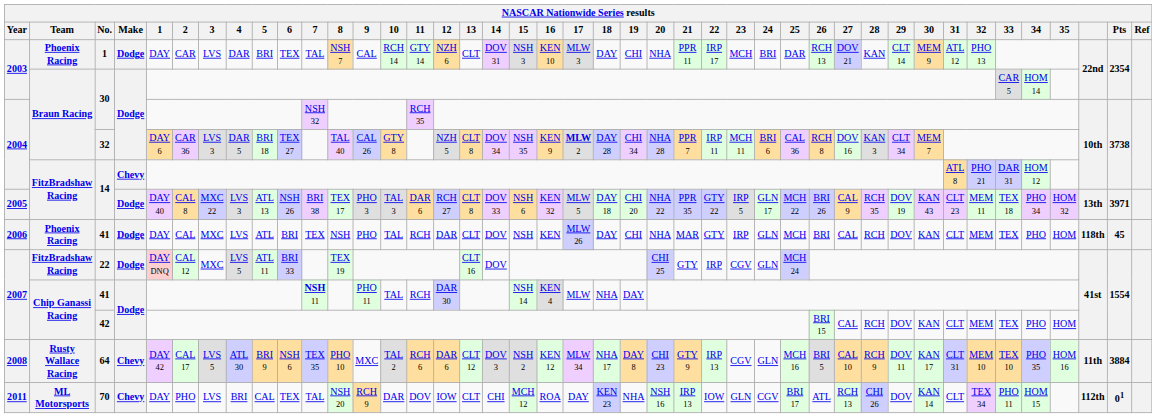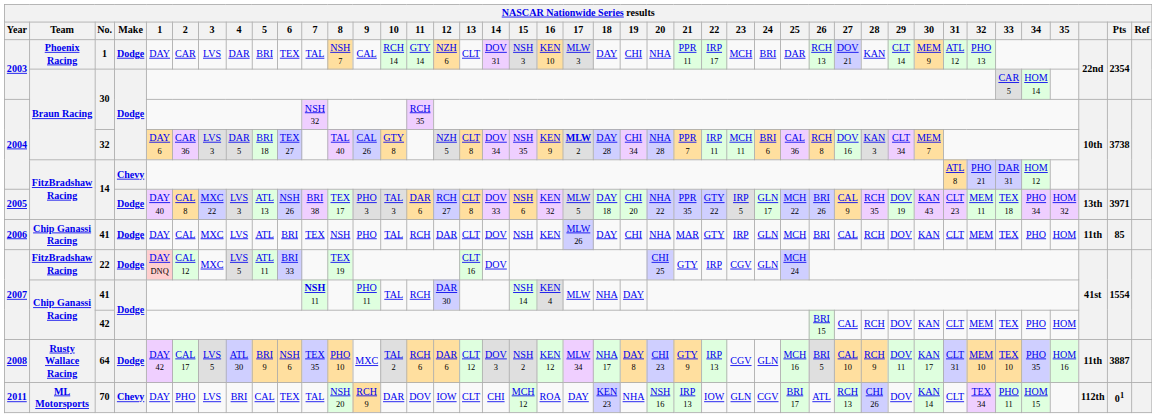 <table class="wikitable" style="text-align:center; font-size:75%">
 <tr>
 <th colspan=42><a href='#'>NASCAR Nationwide Series</a> results</th>
 </tr>
 <tr>
 <th>Year</th>
 <th>Team</th>
 <th>No.</th>
 <th>Make</th>
 <th>1</th>
 <th>2</th>
 <th>3</th>
 <th>4</th>
 <th>5</th>
 <th>6</th>
 <th>7</th>
 <th>8</th>
 <th>9</th>
 <th>10</th>
 <th>11</th>
 <th>12</th>
 <th>13</th>
 <th>14</th>
 <th>15</th>
 <th>16</th>
 <th>17</th>
 <th>18</th>
 <th>19</th>
 <th>20</th>
 <th>21</th>
 <th>22</th>
 <th>23</th>
 <th>24</th>
 <th>25</th>
 <th>26</th>
 <th>27</th>
 <th>28</th>
 <th>29</th>
 <th>30</th>
 <th>31</th>
 <th>32</th>
 <th>33</th>
 <th>34</th>
 <th>35</th>
 <th></th>
 <th>Pts</th>
 <th>Ref</th>
 </tr>
 <tr>
 <th rowspan=2><a href='#'>2003</a></th>
 <th><a href='#'>Phoenix Racing</a></th>
 <th>1</th>
 <th><a href='#'>Dodge</a></th>
 <td><a href='#'>DAY</a></td>
 <td><a href='#'>CAR</a></td>
 <td><a href='#'>LVS</a></td>
 <td><a href='#'>DAR</a></td>
 <td><a href='#'>BRI</a></td>
 <td><a href='#'>TEX</a></td>
 <td><a href='#'>TAL</a></td>
 <td style="background:#FFDF9F;"><a href='#'>NSH</a><br><small>7</small></td>
 <td><a href='#'>CAL</a></td>
 <td style="background:#DFFFDF;"><a href='#'>RCH</a><br><small>14</small></td>
 <td style="background:#DFFFDF;"><a href='#'>GTY</a><br><small>14</small></td>
 <td style="background:#FFDF9F;"><a href='#'>NZH</a><br><small>6</small></td>
 <td><a href='#'>CLT</a></td>
 <td style="background:#EFCFFF;"><a href='#'>DOV</a><br><small>31</small></td>
 <td style="background:#DFDFDF;"><a href='#'>NSH</a><br><small>3</small></td>
 <td style="background:#FFDF9F;"><a href='#'>KEN</a><br><small>10</small></td>
 <td style="background:#DFDFDF;"><a href='#'>MLW</a><br><small>3</small></td>
 <td><a href='#'>DAY</a></td>
 <td><a href='#'>CHI</a></td>
 <td><a href='#'>NHA</a></td>
 <td style="background:#DFFFDF;"><a href='#'>PPR</a><br><small>11</small></td>
 <td style="background:#DFFFDF;"><a href='#'>IRP</a><br><small>17</small></td>
 <td><a href='#'>MCH</a></td>
 <td><a href='#'>BRI</a></td>
 <td><a href='#'>DAR</a></td>
 <td style="background:#DFFFDF;"><a href='#'>RCH</a><br><small>13</small></td>
 <td style="background:#CFCFFF;"><a href='#'>DOV</a><br><small>21</small></td>
 <td><a href='#'>KAN</a></td>
 <td style="background:#DFFFDF;"><a href='#'>CLT</a><br><small>14</small></td>
 <td style="background:#FFDF9F;"><a href='#'>MEM</a><br><small>9</small></td>
 <td style="background:#DFFFDF;"><a href='#'>ATL</a><br><small>12</small></td>
 <td style="background:#DFFFDF;"><a href='#'>PHO</a><br><small>13</small></td>
 <td colspan=3></td>
 <th rowspan=2>22nd</th>
 <th rowspan=2>2354</th>
 <th rowspan=2></th>
 </tr>
 <tr>
 <th rowspan=3><a href='#'>Braun Racing</a></th>
 <th rowspan=2>30</th>
 <th rowspan=3><a href='#'>Dodge</a></th>
 <td colspan=32></td>
 <td style="background:#DFDFDF;"><a href='#'>CAR</a><br><small>5</small></td>
 <td style="background:#DFFFDF;"><a href='#'>HOM</a><br><small>14</small></td>
 <td></td>
 </tr>
 <tr>
 <th rowspan=3><a href='#'>2004</a></th>
 <td colspan=6></td>
 <td style="background:#EFCFFF;"><a href='#'>NSH</a><br><small>32</small></td>
 <td colspan=3></td>
 <td style="background:#EFCFFF;"><a href='#'>RCH</a><br><small>35</small></td>
 <td colspan=24></td>
 <th rowspan=3>10th</th>
 <th rowspan=3>3738</th>
 <th rowspan=3></th>
 </tr>
 <tr>
 <th>32</th>
 <td style="background:#FFDF9F;"><a href='#'>DAY</a><br><small>6</small></td>
 <td style="background:#EFCFFF;"><a href='#'>CAR</a><br><small>36</small></td>
 <td style="background:#DFDFDF;"><a href='#'>LVS</a><br><small>3</small></td>
 <td style="background:#DFDFDF;"><a href='#'>DAR</a><br><small>5</small></td>
 <td style="background:#DFFFDF;"><a href='#'>BRI</a><br><small>18</small></td>
 <td style="background:#CFCFFF;"><a href='#'>TEX</a><br><small>27</small></td>
 <td></td>
 <td style="background:#EFCFFF;"><a href='#'>TAL</a><br><small>40</small></td>
 <td style="background:#CFCFFF;"><a href='#'>CAL</a><br><small>26</small></td>
 <td style="background:#FFDF9F;"><a href='#'>GTY</a><br><small>8</small></td>
 <td></td>
 <td style="background:#DFDFDF;"><a href='#'>NZH</a><br><small>5</small></td>
 <td style="background:#FFDF9F;"><a href='#'>CLT</a><br><small>8</small></td>
 <td style="background:#EFCFFF;"><a href='#'>DOV</a><br><small>34</small></td>
 <td style="background:#EFCFFF;"><a href='#'>NSH</a><br><small>35</small></td>
 <td style="background:#FFDF9F;"><a href='#'>KEN</a><br><small>9</small></td>
 <td style="background:#DFDFDF;"><strong><a href='#'>MLW</a></strong><br><small>2</small></td>
 <td style="background:#CFCFFF;"><a href='#'>DAY</a><br><small>28</small></td>
 <td style="background:#EFCFFF;"><a href='#'>CHI</a><br><small>34</small></td>
 <td style="background:#CFCFFF;"><a href='#'>NHA</a><br><small>28</small></td>
 <td style="background:#FFDF9F;"><a href='#'>PPR</a><br><small>7</small></td>
 <td style="background:#DFFFDF;"><a href='#'>IRP</a><br><small>11</small></td>
 <td style="background:#DFFFDF;"><a href='#'>MCH</a><br><small>11</small></td>
 <td style="background:#FFDF9F;"><a href='#'>BRI</a><br><small>6</small></td>
 <td style="background:#EFCFFF;"><a href='#'>CAL</a><br><small>36</small></td>
 <td style="background:#FFDF9F;"><a href='#'>RCH</a><br><small>8</small></td>
 <td style="background:#DFFFDF;"><a href='#'>DOV</a><br><small>16</small></td>
 <td style="background:#DFDFDF;"><a href='#'>KAN</a><br><small>3</small></td>
 <td style="background:#EFCFFF;"><a href='#'>CLT</a><br><small>34</small></td>
 <td style="background:#FFDF9F;"><a href='#'>MEM</a><br><small>7</small></td>
 <td colspan=5></td>
 </tr>
 <tr>
 <th rowspan=2><a href='#'>FitzBradshaw Racing</a></th>
 <th rowspan=2>14</th>
 <th rowspan=1><a href='#'>Chevy</a></th>
 <td colspan=30></td>
 <td style="background:#FFDF9F;"><a href='#'>ATL</a><br><small>8</small></td>
 <td style="background:#CFCFFF;"><a href='#'>PHO</a><br><small>21</small></td>
 <td style="background:#CFCFFF;"><a href='#'>DAR</a><br><small>31</small></td>
 <td style="background:#DFFFDF;"><a href='#'>HOM</a><br><small>12</small></td>
 <td></td>
 </tr>
 <tr>
 <th><a href='#'>2005</a></th>
 <th rowspan=1><a href='#'>Dodge</a></th>
 <td style="background:#EFCFFF;"><a href='#'>DAY</a><br><small>40</small></td>
 <td style="background:#FFDF9F;"><a href='#'>CAL</a><br><small>8</small></td>
 <td style="background:#CFCFFF;"><a href='#'>MXC</a><br><small>22</small></td>
 <td style="background:#DFDFDF;"><a href='#'>LVS</a><br><small>3</small></td>
 <td style="background:#DFFFDF;"><a href='#'>ATL</a><br><small>13</small></td>
 <td style="background:#CFCFFF;"><a href='#'>NSH</a><br><small>26</small></td>
 <td style="background:#EFCFFF;"><a href='#'>BRI</a><br><small>38</small></td>
 <td style="background:#DFFFDF;"><a href='#'>TEX</a><br><small>17</small></td>
 <td style="background:#DFDFDF;"><a href='#'>PHO</a><br><small>3</small></td>
 <td style="background:#DFDFDF;"><a href='#'>TAL</a><br><small>3</small></td>
 <td style="background:#FFDF9F;"><a href='#'>DAR</a><br><small>6</small></td>
 <td style="background:#CFCFFF;"><a href='#'>RCH</a><br><small>27</small></td>
 <td style="background:#FFDF9F;"><a href='#'>CLT</a><br><small>8</small></td>
 <td style="background:#EFCFFF;"><a href='#'>DOV</a><br><small>33</small></td>
 <td style="background:#FFDF9F;"><a href='#'>NSH</a><br><small>6</small></td>
 <td style="background:#EFCFFF;"><a href='#'>KEN</a><br><small>32</small></td>
 <td style="background:#DFDFDF;"><a href='#'>MLW</a><br><small>5</small></td>
 <td style="background:#DFFFDF;"><a href='#'>DAY</a><br><small>18</small></td>
 <td style="background:#DFFFDF;"><a href='#'>CHI</a><br><small>20</small></td>
 <td style="background:#CFCFFF;"><a href='#'>NHA</a><br><small>22</small></td>
 <td style="background:#CFCFFF;"><a href='#'>PPR</a><br><small>35</small></td>
 <td style="background:#CFCFFF;"><a href='#'>GTY</a><br><small>22</small></td>
 <td style="background:#DFDFDF;"><a href='#'>IRP</a><br><small>5</small></td>
 <td style="background:#DFFFDF;"><a href='#'>GLN</a><br><small>17</small></td>
 <td style="background:#CFCFFF;"><a href='#'>MCH</a><br><small>22</small></td>
 <td style="background:#CFCFFF;"><a href='#'>BRI</a><br><small>26</small></td>
 <td style="background:#FFDF9F;"><a href='#'>CAL</a><br><small>9</small></td>
 <td style="background:#EFCFFF;"><a href='#'>RCH</a><br><small>35</small></td>
 <td style="background:#DFFFDF;"><a href='#'>DOV</a><br><small>19</small></td>
 <td style="background:#EFCFFF;"><a href='#'>KAN</a><br><small>43</small></td>
 <td style="background:#EFCFFF;"><a href='#'>CLT</a><br><small>23</small></td>
 <td style="background:#DFFFDF;"><a href='#'>MEM</a><br><small>11</small></td>
 <td style="background:#DFFFDF;"><a href='#'>TEX</a><br><small>18</small></td>
 <td style="background:#EFCFFF;"><a href='#'>PHO</a><br><small>34</small></td>
 <td style="background:#EFCFFF;"><a href='#'>HOM</a><br><small>32</small></td>
 <th>13th</th>
 <th>3971</th>
 <th></th>
 </tr>
 <tr>
 <th><a href='#'>2006</a></th>
-<th><a href='#'>Phoenix Racing</a></th>
+<th><a href='#'>Chip Ganassi Racing</a></th>
 <th>41</th>
 <th><a href='#'>Dodge</a></th>
 <td><a href='#'>DAY</a></td>
 <td><a href='#'>CAL</a></td>
 <td><a href='#'>MXC</a></td>
 <td><a href='#'>LVS</a></td>
 <td><a href='#'>ATL</a></td>
 <td><a href='#'>BRI</a></td>
 <td><a href='#'>TEX</a></td>
 <td><a href='#'>NSH</a></td>
 <td><a href='#'>PHO</a></td>
 <td><a href='#'>TAL</a></td>
 <td><a href='#'>RCH</a></td>
 <td><a href='#'>DAR</a></td>
 <td><a href='#'>CLT</a></td>
 <td><a href='#'>DOV</a></td>
 <td><a href='#'>NSH</a></td>
 <td><a href='#'>KEN</a></td>
 <td style="background:#CFCFFF;"><a href='#'>MLW</a><br><small>26</small></td>
 <td><a href='#'>DAY</a></td>
 <td><a href='#'>CHI</a></td>
 <td><a href='#'>NHA</a></td>
 <td><a href='#'>MAR</a></td>
 <td><a href='#'>GTY</a></td>
 <td><a href='#'>IRP</a></td>
 <td><a href='#'>GLN</a></td>
 <td><a href='#'>MCH</a></td>
 <td><a href='#'>BRI</a></td>
 <td><a href='#'>CAL</a></td>
 <td><a href='#'>RCH</a></td>
 <td><a href='#'>DOV</a></td>
 <td><a href='#'>KAN</a></td>
 <td><a href='#'>CLT</a></td>
 <td><a href='#'>MEM</a></td>
 <td><a href='#'>TEX</a></td>
 <td><a href='#'>PHO</a></td>
 <td><a href='#'>HOM</a></td>
-<th>118th</th>
-<th>45</th>
+<th>11th</th>
+<th>85</th>
 <th></th>
 </tr>
 <tr>
 <th rowspan=3><a href='#'>2007</a></th>
 <th><a href='#'>FitzBradshaw Racing</a></th>
 <th>22</th>
 <th><a href='#'>Dodge</a></th>
 <td style="background:#FFCFCF;"><a href='#'>DAY</a><br><small>DNQ</small></td>
 <td style="background:#DFFFDF;"><a href='#'>CAL</a><br><small>12</small></td>
 <td><a href='#'>MXC</a></td>
 <td style="background:#DFDFDF;"><a href='#'>LVS</a><br><small>5</small></td>
 <td style="background:#DFFFDF;"><a href='#'>ATL</a><br><small>11</small></td>
 <td style="background:#CFCFFF;"><a href='#'>BRI</a><br><small>33</small></td>
 <td></td>
 <td style="background:#DFFFDF;"><a href='#'>TEX</a><br><small>19</small></td>
 <td colspan=4></td>
 <td style="background:#DFFFDF;"><a href='#'>CLT</a><br><small>16</small></td>
 <td><a href='#'>DOV</a></td>
 <td colspan=5></td>
 <td style="background:#CFCFFF;"><a href='#'>CHI</a><br><small>25</small></td>
 <td><a href='#'>GTY</a></td>
 <td><a href='#'>IRP</a></td>
 <td><a href='#'>CGV</a></td>
 <td><a href='#'>GLN</a></td>
 <td style="background:#CFCFFF;"><a href='#'>MCH</a><br><small>24</small></td>
 <td colspan=10></td>
 <th rowspan=3>41st</th>
 <th rowspan=3>1554</th>
 <th rowspan=3></th>
 </tr>
 <tr>
 <th rowspan=2><a href='#'>Chip Ganassi Racing</a></th>
 <th>41</th>
 <th rowspan=2><a href='#'>Dodge</a></th>
 <td colspan=6></td>
 <td style="background:#DFFFDF;"><strong><a href='#'>NSH</a></strong><br><small>11</small></td>
 <td></td>
 <td style="background:#DFFFDF;"><a href='#'>PHO</a><br><small>11</small></td>
 <td><a href='#'>TAL</a></td>
 <td><a href='#'>RCH</a></td>
 <td style="background:#CFCFFF;"><a href='#'>DAR</a><br><small>30</small></td>
 <td colspan=2></td>
 <td style="background:#DFFFDF;"><a href='#'>NSH</a><br><small>14</small></td>
 <td style="background:#DFDFDF;"><a href='#'>KEN</a><br><small>4</small></td>
 <td><a href='#'>MLW</a></td>
 <td><a href='#'>NHA</a></td>
 <td><a href='#'>DAY</a></td>
 <td colspan=16></td>
 </tr>
 <tr>
 <th>42</th>
 <td colspan=25></td>
 <td style="background:#DFFFDF;"><a href='#'>BRI</a><br><small>15</small></td>
 <td><a href='#'>CAL</a></td>
 <td><a href='#'>RCH</a></td>
 <td><a href='#'>DOV</a></td>
 <td><a href='#'>KAN</a></td>
 <td><a href='#'>CLT</a></td>
 <td><a href='#'>MEM</a></td>
 <td><a href='#'>TEX</a></td>
 <td><a href='#'>PHO</a></td>
 <td><a href='#'>HOM</a></td>
 </tr>
 <tr>
 <th><a href='#'>2008</a></th>
 <th><a href='#'>Rusty Wallace Racing</a></th>
 <th>64</th>
-<th><a href='#'>Chevy</a></th>
+<th><a href='#'>Dodge</a></th>
 <td style="background:#EFCFFF;"><a href='#'>DAY</a><br><small>42</small></td>
 <td style="background:#DFFFDF;"><a href='#'>CAL</a><br><small>17</small></td>
 <td style="background:#DFDFDF;"><a href='#'>LVS</a><br><small>5</small></td>
 <td style="background:#CFCFFF;"><a href='#'>ATL</a><br><small>30</small></td>
 <td style="background:#FFDF9F;"><a href='#'>BRI</a><br><small>9</small></td>
 <td style="background:#FFDF9F;"><a href='#'>NSH</a><br><small>6</small></td>
 <td style="background:#CFCFFF;"><a href='#'>TEX</a><br><small>35</small></td>
 <td style="background:#FFDF9F;"><a href='#'>PHO</a><br><small>10</small></td>
 <td><a href='#'>MXC</a></td>
 <td style="background:#DFDFDF;"><a href='#'>TAL</a><br><small>2</small></td>
 <td style="background:#FFDF9F;"><a href='#'>RCH</a><br><small>6</small></td>
 <td style="background:#FFDF9F;"><a href='#'>DAR</a><br><small>6</small></td>
 <td style="background:#DFFFDF;"><a href='#'>CLT</a><br><small>12</small></td>
 <td style="background:#DFDFDF;"><a href='#'>DOV</a><br><small>3</small></td>
 <td style="background:#DFDFDF;"><a href='#'>NSH</a><br><small>2</small></td>
 <td style="background:#DFFFDF;"><a href='#'>KEN</a><br><small>12</small></td>
 <td style="background:#EFCFFF;"><a href='#'>MLW</a><br><small>34</small></td>
 <td style="background:#DFFFDF;"><a href='#'>NHA</a><br><small>17</small></td>
 <td style="background:#FFDF9F;"><a href='#'>DAY</a><br><small>8</small></td>
 <td style="background:#CFCFFF;"><a href='#'>CHI</a><br><small>23</small></td>
 <td style="background:#FFDF9F;"><a href='#'>GTY</a><br><small>9</small></td>
 <td style="background:#DFFFDF;"><a href='#'>IRP</a><br><small>13</small></td>
 <td><a href='#'>CGV</a></td>
 <td><a href='#'>GLN</a></td>
 <td style="background:#DFFFDF;"><a href='#'>MCH</a><br><small>16</small></td>
 <td style="background:#DFDFDF;"><a href='#'>BRI</a><br><small>5</small></td>
 <td style="background:#FFDF9F;"><a href='#'>CAL</a><br><small>10</small></td>
 <td style="background:#FFDF9F;"><a href='#'>RCH</a><br><small>9</small></td>
 <td style="background:#DFFFDF;"><a href='#'>DOV</a><br><small>11</small></td>
 <td style="background:#DFFFDF;"><a href='#'>KAN</a><br><small>17</small></td>
 <td style="background:#CFCFFF;"><a href='#'>CLT</a><br><small>31</small></td>
 <td style="background:#FFDF9F;"><a href='#'>MEM</a><br><small>10</small></td>
 <td style="background:#FFDF9F;"><a href='#'>TEX</a><br><small>10</small></td>
 <td style="background:#CFCFFF;"><a href='#'>PHO</a><br><small>35</small></td>
 <td style="background:#DFFFDF;"><a href='#'>HOM</a><br><small>16</small></td>
 <th>11th</th>
-<th>3884</th>
+<th>3887</th>
 <th></th>
 </tr>
 <tr>
 <th><a href='#'>2011</a></th>
 <th><a href='#'>ML Motorsports</a></th>
 <th>70</th>
 <th><a href='#'>Chevy</a></th>
 <td><a href='#'>DAY</a></td>
 <td><a href='#'>PHO</a></td>
 <td><a href='#'>LVS</a></td>
 <td><a href='#'>BRI</a></td>
 <td><a href='#'>CAL</a></td>
 <td><a href='#'>TEX</a></td>
 <td><a href='#'>TAL</a></td>
 <td style="background:#DFFFDF;"><a href='#'>NSH</a><br><small>20</small></td>
 <td style="background:#FFDF9F;"><a href='#'>RCH</a><br><small>9</small></td>
 <td><a href='#'>DAR</a></td>
 <td><a href='#'>DOV</a></td>
 <td><a href='#'>IOW</a></td>
 <td><a href='#'>CLT</a></td>
 <td><a href='#'>CHI</a></td>
 <td style="background:#DFFFDF;"><a href='#'>MCH</a><br><small>12</small></td>
 <td><a href='#'>ROA</a></td>
 <td><a href='#'>DAY</a></td>
 <td style="background:#CFCFFF;"><a href='#'>KEN</a><br><small>23</small></td>
 <td><a href='#'>NHA</a></td>
 <td style="background:#DFFFDF;"><a href='#'>NSH</a><br><small>16</small></td>
 <td style="background:#DFFFDF;"><a href='#'>IRP</a><br><small>13</small></td>
 <td><a href='#'>IOW</a></td>
 <td><a href='#'>GLN</a></td>
 <td><a href='#'>CGV</a></td>
 <td style="background:#DFFFDF;"><a href='#'>BRI</a><br><small>17</small></td>
 <td><a href='#'>ATL</a></td>
 <td style="background:#DFFFDF;"><a href='#'>RCH</a><br><small>13</small></td>
 <td style="background:#CFCFFF;"><a href='#'>CHI</a><br><small>26</small></td>
 <td><a href='#'>DOV</a></td>
 <td style="background:#DFFFDF;"><a href='#'>KAN</a><br><small>14</small></td>
 <td><a href='#'>CLT</a></td>
 <td style="background:#EFCFFF;"><a href='#'>TEX</a><br><small>34</small></td>
 <td style="background:#DFFFDF;"><a href='#'>PHO</a><br><small>11</small></td>
 <td style="background:#DFFFDF;"><a href='#'>HOM</a><br><small>15</small></td>
 <td></td>
 <th>112th</th>
 <th>0<sup>1</sup></th>
 <th></th>
 </tr>
 </table>
